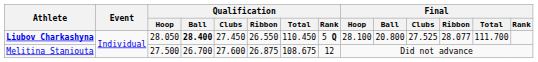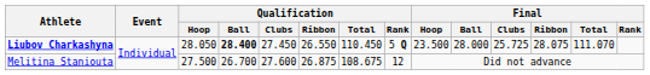 <table class=wikitable style="font-size:90%">
 <tr>
 <th rowspan="2">Athlete</th>
 <th rowspan="2">Event</th>
 <th colspan=6>Qualification</th>
 <th colspan=6>Final</th>
 </tr>
 <tr style="font-size:95%">
 <th>Hoop</th>
 <th>Ball</th>
 <th>Clubs</th>
 <th>Ribbon</th>
 <th>Total</th>
 <th>Rank</th>
 <th>Hoop</th>
 <th>Ball</th>
 <th>Clubs</th>
 <th>Ribbon</th>
 <th>Total</th>
 <th>Rank</th>
 </tr>
 <tr align=center>
 <td align=left><strong><a href='#'>Liubov Charkashyna</a></strong></td>
 <td align=left rowspan=2><a href='#'>Individual</a></td>
 <td>28.050</td>
 <td><strong>28.400</strong></td>
 <td>27.450</td>
 <td>26.550</td>
 <td>110.450</td>
 <td>5 <strong>Q</strong></td>
-<td>28.100</td>
-<td>20.800</td>
-<td>27.525</td>
-<td>28.077</td>
-<td>111.700</td>
+<td>23.500</td>
+<td>28.000</td>
+<td>25.725</td>
+<td>28.075</td>
+<td>111.070</td>
 <td></td>
 </tr>
 <tr align=center>
 <td align=left><a href='#'>Melitina Staniouta</a></td>
 <td>27.500</td>
 <td>26.700</td>
 <td>27.600</td>
 <td>26.875</td>
 <td>108.675</td>
 <td>12</td>
 <td colspan=6>Did not advance</td>
 </tr>
 </table>
